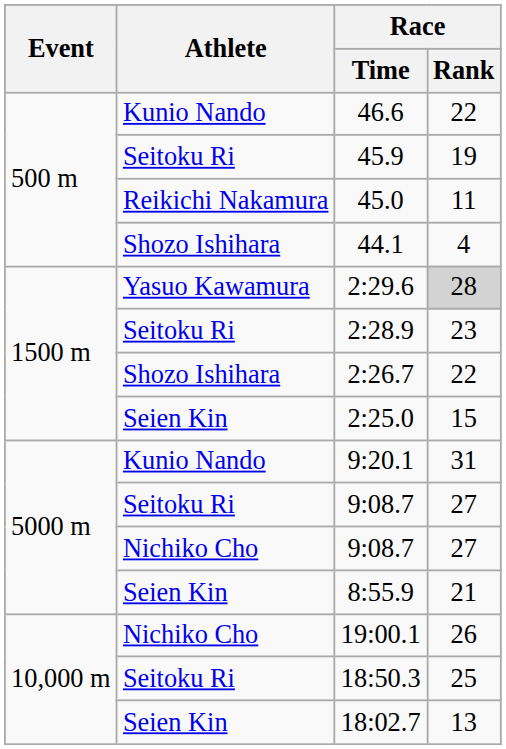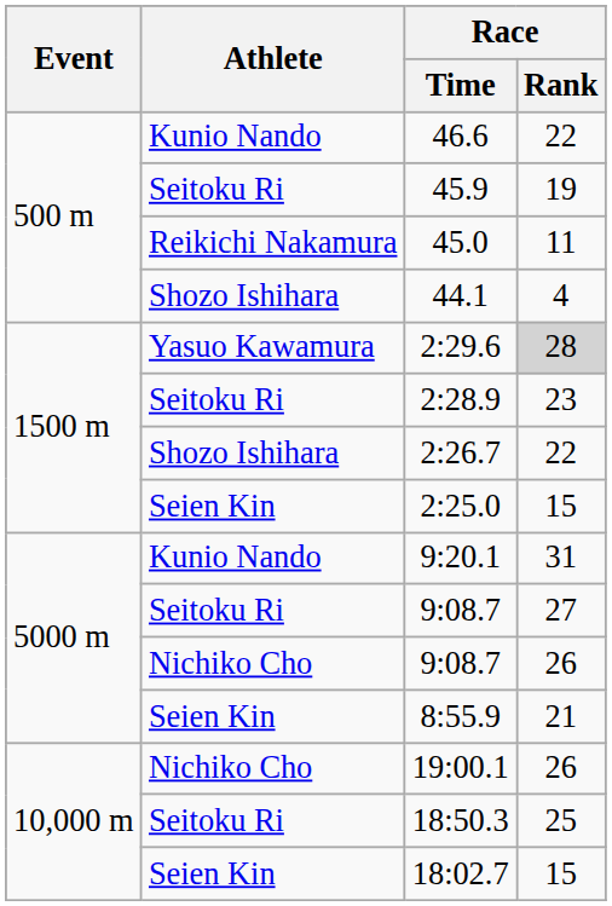 <table class="wikitable" border="1" style="font-size:90%">
 <tr>
 <th rowspan=2>Event</th>
 <th rowspan=2>Athlete</th>
 <th colspan=2>Race</th>
 </tr>
 <tr>
 <th>Time</th>
 <th>Rank</th>
 </tr>
 <tr>
 <td rowspan=4>500 m</td>
 <td><a href='#'>Kunio Nando</a></td>
 <td align=center>46.6</td>
 <td align=center>22</td>
 </tr>
 <tr>
 <td><a href='#'>Seitoku Ri</a></td>
 <td align=center>45.9</td>
 <td align=center>19</td>
 </tr>
 <tr>
 <td><a href='#'>Reikichi Nakamura</a></td>
 <td align=center>45.0</td>
 <td align=center>11</td>
 </tr>
 <tr>
 <td><a href='#'>Shozo Ishihara</a></td>
 <td align=center>44.1</td>
 <td align=center>4</td>
 </tr>
 <tr>
 <td rowspan=4>1500 m</td>
 <td><a href='#'>Yasuo Kawamura</a></td>
 <td align=center>2:29.6</td>
 <td align=center style="background: lightgrey;">28</td>
 </tr>
 <tr>
 <td><a href='#'>Seitoku Ri</a></td>
 <td align=center>2:28.9</td>
 <td align=center>23</td>
 </tr>
 <tr>
 <td><a href='#'>Shozo Ishihara</a></td>
 <td align=center>2:26.7</td>
 <td align=center>22</td>
 </tr>
 <tr>
 <td><a href='#'>Seien Kin</a></td>
 <td align=center>2:25.0</td>
 <td align=center>15</td>
 </tr>
 <tr>
 <td rowspan=4>5000 m</td>
 <td><a href='#'>Kunio Nando</a></td>
 <td align=center>9:20.1</td>
 <td align=center>31</td>
 </tr>
 <tr>
 <td><a href='#'>Seitoku Ri</a></td>
 <td align=center>9:08.7</td>
 <td align=center>27</td>
 </tr>
 <tr>
 <td><a href='#'>Nichiko Cho</a></td>
 <td align=center>9:08.7</td>
-<td align=center>27</td>
+<td align=center>26</td>
 </tr>
 <tr>
 <td><a href='#'>Seien Kin</a></td>
 <td align=center>8:55.9</td>
 <td align=center>21</td>
 </tr>
 <tr>
 <td rowspan=3>10,000 m</td>
 <td><a href='#'>Nichiko Cho</a></td>
 <td align=center>19:00.1</td>
 <td align=center>26</td>
 </tr>
 <tr>
 <td><a href='#'>Seitoku Ri</a></td>
 <td align=center>18:50.3</td>
 <td align=center>25</td>
 </tr>
 <tr>
 <td><a href='#'>Seien Kin</a></td>
 <td align=center>18:02.7</td>
-<td align=center>13</td>
+<td align=center>15</td>
 </tr>
 </table>
